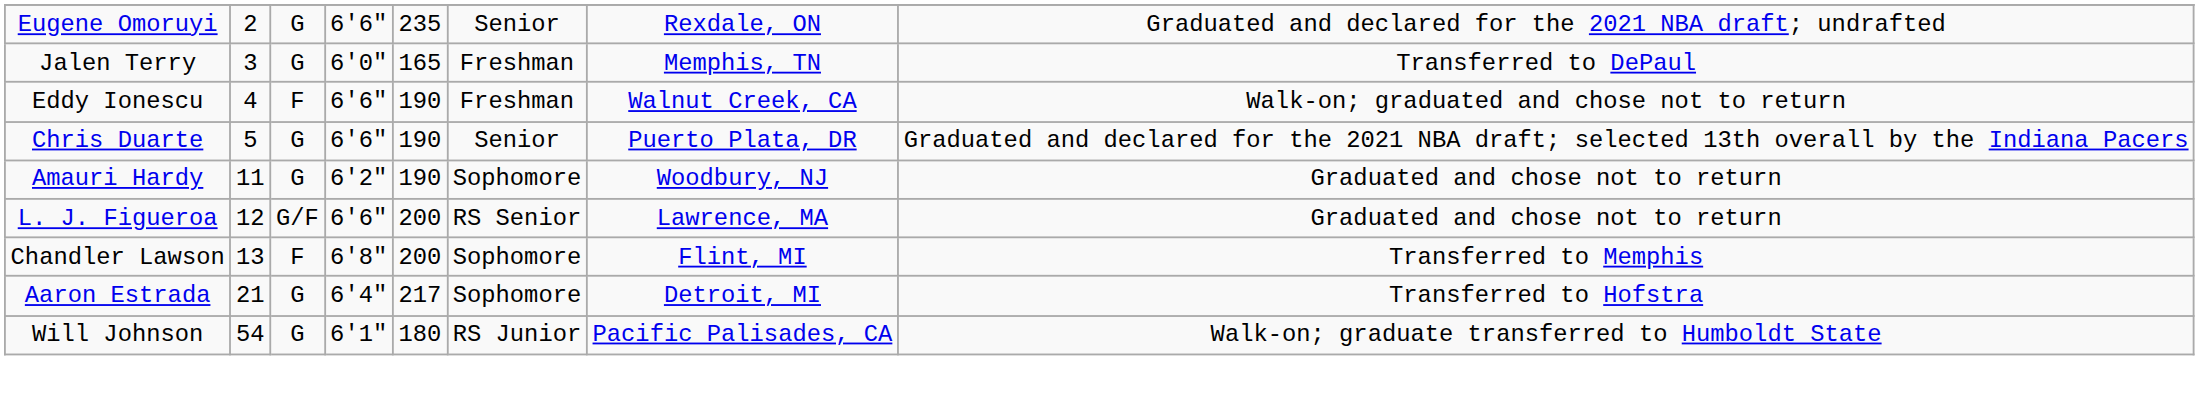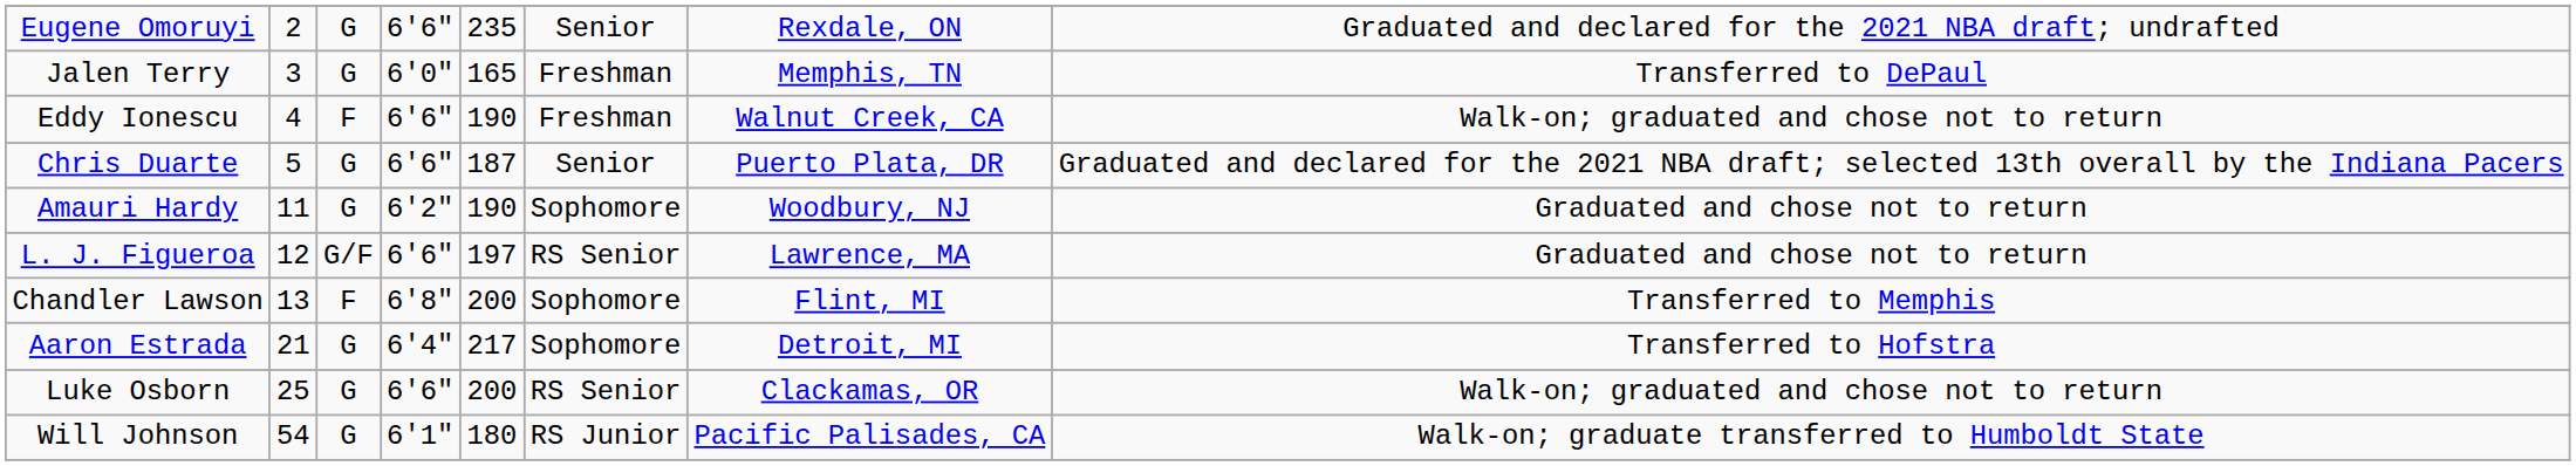 <table class="wikitable sortable" style="text-align: center">
 <tr align=center>
 </tr>
 <tr>
 <td><a href='#'>Eugene Omoruyi</a></td>
 <td>2</td>
 <td>G</td>
 <td>6'6"</td>
 <td>235</td>
 <td>Senior</td>
 <td><a href='#'>Rexdale, ON</a></td>
 <td>Graduated and declared for the <a href='#'>2021 NBA draft</a>; undrafted</td>
 </tr>
 <tr>
 <td>Jalen Terry</td>
 <td>3</td>
 <td>G</td>
 <td>6'0"</td>
 <td>165</td>
 <td>Freshman</td>
 <td><a href='#'>Memphis, TN</a></td>
 <td>Transferred to <a href='#'>DePaul</a></td>
 </tr>
 <tr>
 <td>Eddy Ionescu</td>
 <td>4</td>
 <td>F</td>
 <td>6'6"</td>
 <td>190</td>
 <td>Freshman</td>
 <td><a href='#'>Walnut Creek, CA</a></td>
 <td>Walk-on; graduated and chose not to return</td>
 </tr>
 <tr>
 <td><a href='#'>Chris Duarte</a></td>
 <td>5</td>
 <td>G</td>
 <td>6'6"</td>
-<td>190</td>
+<td>187</td>
 <td>Senior</td>
 <td><a href='#'>Puerto Plata, DR</a></td>
 <td>Graduated and declared for the 2021 NBA draft; selected 13th overall by the <a href='#'>Indiana Pacers</a></td>
 </tr>
 <tr>
 <td><a href='#'>Amauri Hardy</a></td>
 <td>11</td>
 <td>G</td>
 <td>6'2"</td>
 <td>190</td>
 <td>Sophomore</td>
 <td><a href='#'>Woodbury, NJ</a></td>
 <td>Graduated and chose not to return</td>
 </tr>
 <tr>
 <td><a href='#'>L. J. Figueroa</a></td>
 <td>12</td>
 <td>G/F</td>
 <td>6'6"</td>
-<td>200</td>
+<td>197</td>
 <td>RS Senior</td>
 <td><a href='#'>Lawrence, MA</a></td>
 <td>Graduated and chose not to return</td>
 </tr>
 <tr>
 <td>Chandler Lawson</td>
 <td>13</td>
 <td>F</td>
 <td>6'8"</td>
 <td>200</td>
 <td>Sophomore</td>
 <td><a href='#'>Flint, MI</a></td>
 <td>Transferred to <a href='#'>Memphis</a></td>
 </tr>
 <tr>
 <td><a href='#'>Aaron Estrada</a></td>
 <td>21</td>
 <td>G</td>
 <td>6'4"</td>
 <td>217</td>
 <td>Sophomore</td>
 <td><a href='#'>Detroit, MI</a></td>
 <td>Transferred to <a href='#'>Hofstra</a></td>
 </tr>
 <tr>
+<td>Luke Osborn</td>
+<td>25</td>
+<td>G</td>
+<td>6'6"</td>
+<td>200</td>
+<td>RS Senior</td>
+<td><a href='#'>Clackamas, OR</a></td>
+<td>Walk-on; graduated and chose not to return</td>
+</tr>
+<tr>
 <td>Will Johnson</td>
 <td>54</td>
 <td>G</td>
 <td>6'1"</td>
 <td>180</td>
 <td>RS Junior</td>
 <td><a href='#'>Pacific Palisades, CA</a></td>
 <td>Walk-on; graduate transferred to <a href='#'>Humboldt State</a></td>
 </tr>
 </table>
